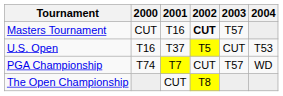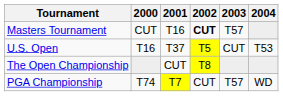 <table class="wikitable" style="font-size:95%;text-align:center;">
 <tr>
 <th>Tournament</th>
 <th>2000</th>
 <th>2001</th>
 <th>2002</th>
 <th>2003</th>
 <th>2004</th>
 </tr>
 <tr>
 <td align=left><a href='#'>Masters Tournament</a></td>
 <td>CUT</td>
 <td>T16</td>
 <td><strong>CUT</strong></td>
 <td>T57</td>
 <td style="background:#eeeeee;"></td>
 </tr>
 <tr>
 <td align=left><a href='#'>U.S. Open</a></td>
 <td>T16</td>
 <td>T37</td>
 <td style="background:yellow;">T5</td>
 <td>CUT</td>
 <td>T53</td>
 </tr>
 <tr>
+<td align=left><a href='#'>The Open Championship</a></td>
+<td style="background:#eeeeee;"></td>
+<td>CUT</td>
+<td style="background:yellow;">T8</td>
+<td style="background:#eeeeee;"></td>
+<td style="background:#eeeeee;"></td>
+</tr>
+<tr>
 <td align=left><a href='#'>PGA Championship</a></td>
 <td>T74</td>
 <td style="background:yellow;">T7</td>
 <td>CUT</td>
 <td>T57</td>
 <td>WD</td>
 </tr>
-<tr>
-<td align=left><a href='#'>The Open Championship</a></td>
-<td style="background:#eeeeee;"></td>
-<td>CUT</td>
-<td style="background:yellow;">T8</td>
-<td style="background:#eeeeee;"></td>
-<td style="background:#eeeeee;"></td>
-</tr>
 </table>
